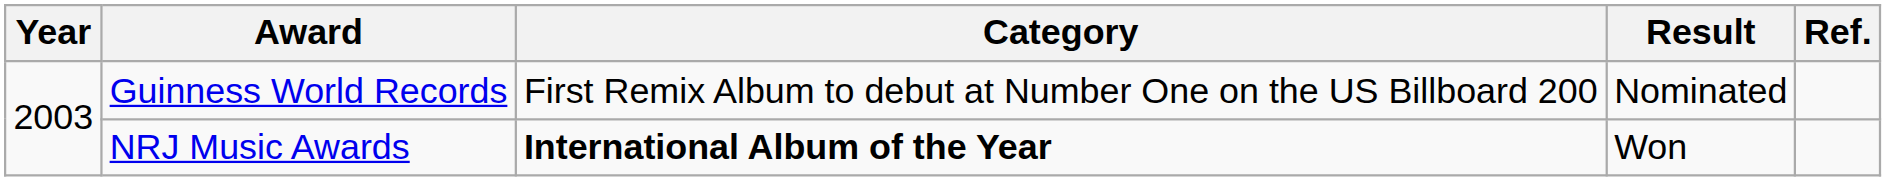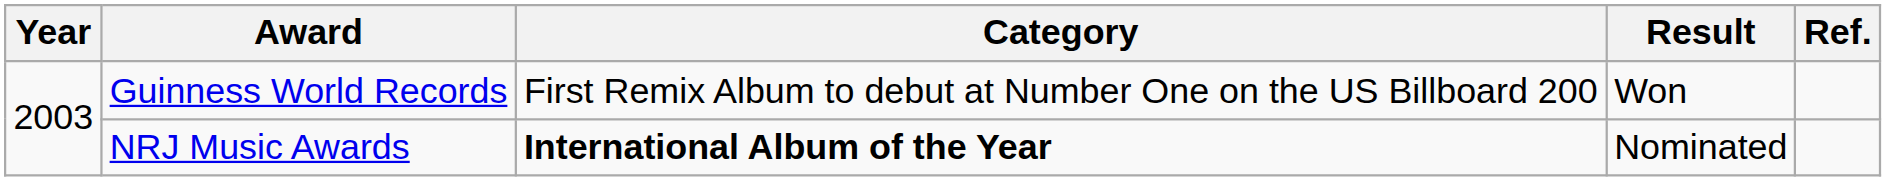 <table class="wikitable">
 <tr>
 <th>Year</th>
 <th>Award</th>
 <th>Category</th>
 <th>Result</th>
 <th>Ref.</th>
 </tr>
 <tr>
 <td rowspan="2">2003</td>
 <td><a href='#'>Guinness World Records</a></td>
 <td>First Remix Album to debut at Number One on the US Billboard 200</td>
-<td>Nominated</td>
+<td>Won</td>
 <td></td>
 </tr>
 <tr>
 <td><a href='#'>NRJ Music Awards</a></td>
 <td><strong>International Album of the Year</strong></td>
-<td>Won</td>
+<td>Nominated</td>
 <td></td>
 </tr>
 </table>
